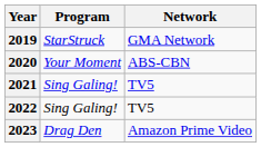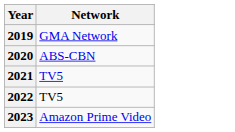 <table class="wikitable plainrowheaders">
 <tr>
 <th>Year</th>
-<th>Program</th>
 <th>Network</th>
 </tr>
 <tr>
 <th scope="row">2019</th>
-<td><em><a href='#'>StarStruck</a></em></td>
 <td><a href='#'>GMA Network</a></td>
 </tr>
 <tr>
 <th scope="row">2020</th>
-<td><em><a href='#'>Your Moment</a></em></td>
 <td><a href='#'>ABS-CBN</a></td>
 </tr>
 <tr>
 <th scope="row">2021</th>
-<td><em><a href='#'>Sing Galing!</a></em></td>
 <td><a href='#'>TV5</a></td>
 </tr>
 <tr>
 <th scope="row">2022</th>
-<td><em>Sing Galing!</em></td>
 <td>TV5</td>
 </tr>
 <tr>
 <th scope="row">2023</th>
-<td><em><a href='#'>Drag Den</a></em></td>
 <td><a href='#'>Amazon Prime Video</a></td>
 </tr>
 </table>
